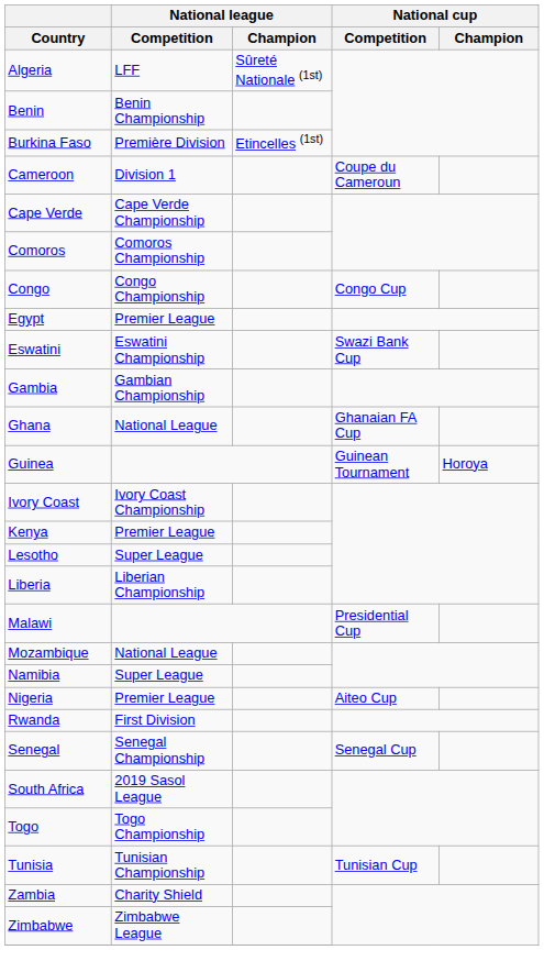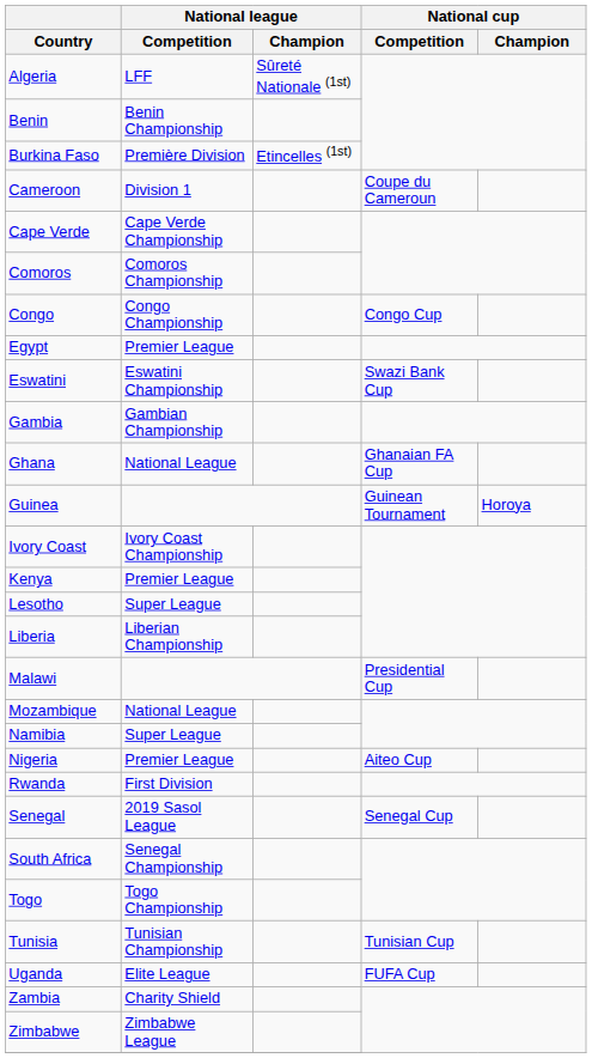 <table class="wikitable">
 <tr>
 <th></th>
 <th colspan=2>National league</th>
 <th colspan=2>National cup</th>
 </tr>
 <tr>
 <th width=150px>Country</th>
 <th width=175px>Competition</th>
 <th width=150px>Champion</th>
 <th width=150px>Competition</th>
 <th width=150px>Champion</th>
 </tr>
 <tr>
 <td> <a href='#'>Algeria</a></td>
 <td><a href='#'>LFF</a></td>
 <td><a href='#'>Sûreté Nationale</a> <sup>(1st)</sup></td>
 </tr>
 <tr>
 <td> <a href='#'>Benin</a></td>
 <td><a href='#'>Benin Championship</a></td>
 <td></td>
 </tr>
 <tr>
 <td> <a href='#'>Burkina Faso</a></td>
 <td><a href='#'>Première Division</a></td>
 <td><a href='#'>Etincelles</a> <sup>(1st)</sup></td>
 </tr>
 <tr>
 <td> <a href='#'>Cameroon</a></td>
 <td><a href='#'>Division 1</a></td>
 <td></td>
 <td><a href='#'>Coupe du Cameroun</a></td>
 <td></td>
 </tr>
 <tr>
 <td> <a href='#'>Cape Verde</a></td>
 <td><a href='#'>Cape Verde Championship</a></td>
 <td></td>
 </tr>
 <tr>
 <td> <a href='#'>Comoros</a></td>
 <td><a href='#'>Comoros Championship</a></td>
 <td></td>
 </tr>
 <tr>
 <td> <a href='#'>Congo</a></td>
 <td><a href='#'>Congo Championship</a></td>
 <td></td>
 <td><a href='#'>Congo Cup</a></td>
 <td></td>
 </tr>
 <tr>
 <td> <a href='#'>Egypt</a></td>
 <td><a href='#'>Premier League</a></td>
 <td></td>
 </tr>
 <tr>
 <td> <a href='#'>Eswatini</a></td>
 <td><a href='#'>Eswatini Championship</a></td>
 <td></td>
 <td><a href='#'>Swazi Bank Cup</a></td>
 <td></td>
 </tr>
 <tr>
 <td> <a href='#'>Gambia</a></td>
 <td><a href='#'>Gambian Championship</a></td>
 <td></td>
 </tr>
 <tr>
 <td> <a href='#'>Ghana</a></td>
 <td><a href='#'>National League</a></td>
 <td></td>
 <td><a href='#'>Ghanaian FA Cup</a></td>
 <td></td>
 </tr>
 <tr>
 <td> <a href='#'>Guinea</a></td>
 <td colspan=2></td>
 <td><a href='#'>Guinean Tournament</a></td>
 <td><a href='#'>Horoya</a></td>
 </tr>
 <tr>
 <td> <a href='#'>Ivory Coast</a></td>
 <td><a href='#'>Ivory Coast Championship</a></td>
 <td></td>
 </tr>
 <tr>
 <td> <a href='#'>Kenya</a></td>
 <td><a href='#'>Premier League</a></td>
 <td></td>
 </tr>
 <tr>
 <td> <a href='#'>Lesotho</a></td>
 <td><a href='#'>Super League</a></td>
 <td></td>
 </tr>
 <tr>
 <td> <a href='#'>Liberia</a></td>
 <td><a href='#'>Liberian Championship</a></td>
 <td></td>
 </tr>
 <tr>
 <td> <a href='#'>Malawi</a></td>
 <td colspan=2></td>
 <td><a href='#'>Presidential Cup</a></td>
 <td></td>
 </tr>
 <tr>
 <td> <a href='#'>Mozambique</a></td>
 <td><a href='#'>National League</a></td>
 <td></td>
 </tr>
 <tr>
 <td> <a href='#'>Namibia</a></td>
 <td><a href='#'>Super League</a></td>
 <td></td>
 </tr>
 <tr>
 <td> <a href='#'>Nigeria</a></td>
 <td><a href='#'>Premier League</a></td>
 <td></td>
 <td><a href='#'>Aiteo Cup</a></td>
 <td></td>
 </tr>
 <tr>
 <td> <a href='#'>Rwanda</a></td>
 <td><a href='#'>First Division</a></td>
 <td></td>
 </tr>
 <tr>
 <td> <a href='#'>Senegal</a></td>
-<td><a href='#'>Senegal Championship</a></td>
+<td><a href='#'>2019 Sasol League</a></td>
 <td></td>
 <td><a href='#'>Senegal Cup</a></td>
 <td></td>
 </tr>
 <tr>
 <td> <a href='#'>South Africa</a></td>
-<td><a href='#'>2019 Sasol League</a></td>
+<td><a href='#'>Senegal Championship</a></td>
 <td></td>
 </tr>
 <tr>
 <td> <a href='#'>Togo</a></td>
 <td><a href='#'>Togo Championship</a></td>
 <td></td>
 </tr>
 <tr>
 <td> <a href='#'>Tunisia</a></td>
 <td><a href='#'>Tunisian Championship</a></td>
 <td></td>
 <td><a href='#'>Tunisian Cup</a></td>
 <td></td>
 </tr>
 <tr>
+<td> <a href='#'>Uganda</a></td>
+<td><a href='#'>Elite League</a></td>
+<td></td>
+<td><a href='#'>FUFA Cup</a></td>
+<td></td>
+</tr>
+<tr>
 <td> <a href='#'>Zambia</a></td>
 <td><a href='#'>Charity Shield</a></td>
 <td></td>
 </tr>
 <tr>
 <td> <a href='#'>Zimbabwe</a></td>
 <td><a href='#'>Zimbabwe League</a></td>
 <td></td>
 </tr>
 <tr>
 </tr>
 </table>
